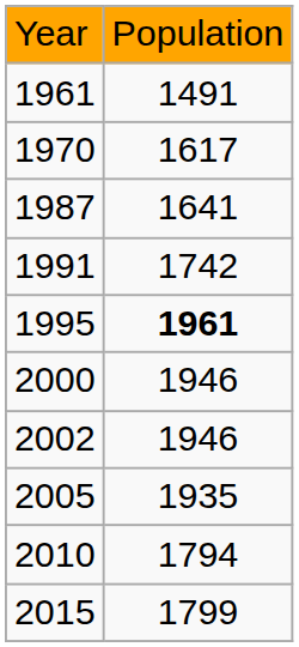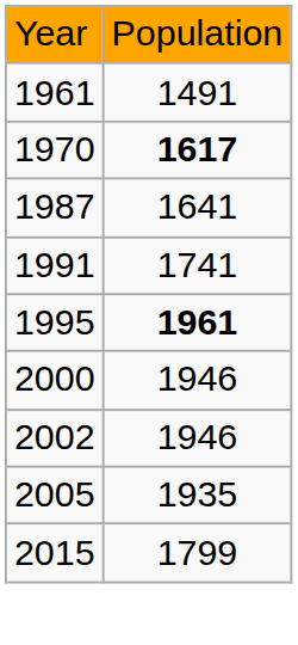 <table class="wikitable">
 <tr bgcolor="orange">
 <td>Year</td>
 <td>Population</td>
 </tr>
 <tr>
 <td>1961</td>
 <td align=center>1491</td>
 </tr>
 <tr>
 <td>1970</td>
-<td align=center>1617</td>
+<td align=center><strong>1617</strong></td>
 </tr>
 <tr>
 <td>1987</td>
 <td align=center>1641</td>
 </tr>
 <tr>
 <td>1991</td>
-<td align=center>1742</td>
+<td align=center>1741</td>
 </tr>
 <tr>
 <td>1995</td>
 <td align=center><strong>1961</strong></td>
 </tr>
 <tr>
 <td>2000</td>
 <td align=center>1946</td>
 </tr>
 <tr>
 <td>2002</td>
 <td align=center>1946</td>
 </tr>
 <tr>
 <td>2005</td>
 <td align=center>1935</td>
 </tr>
 <tr>
-<td>2010</td>
-<td align=center>1794</td>
-</tr>
-<tr>
 <td>2015</td>
 <td align=center>1799</td>
 </tr>
 </table>
